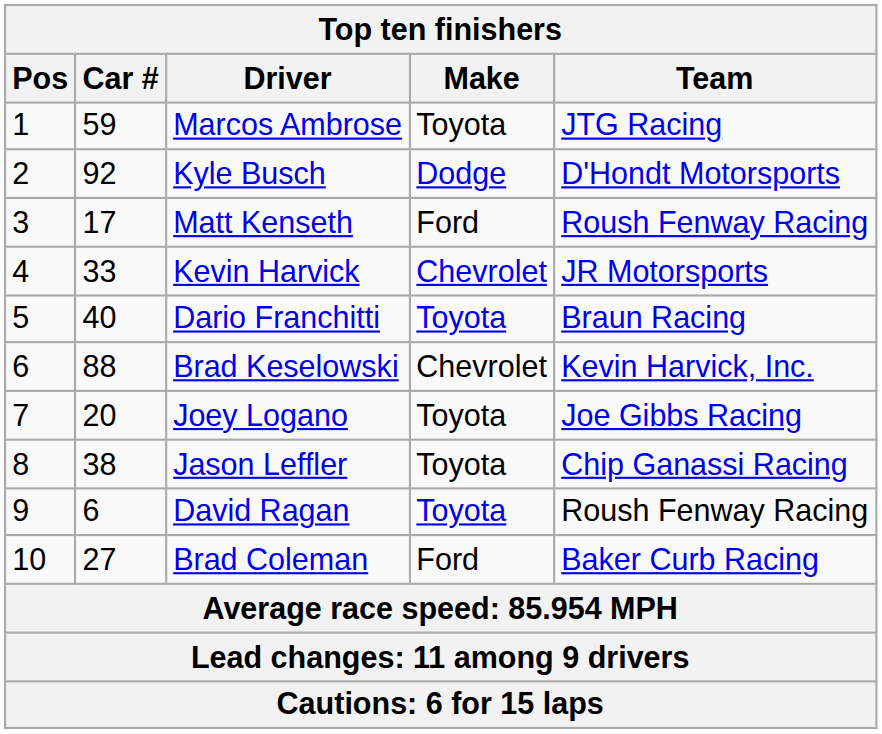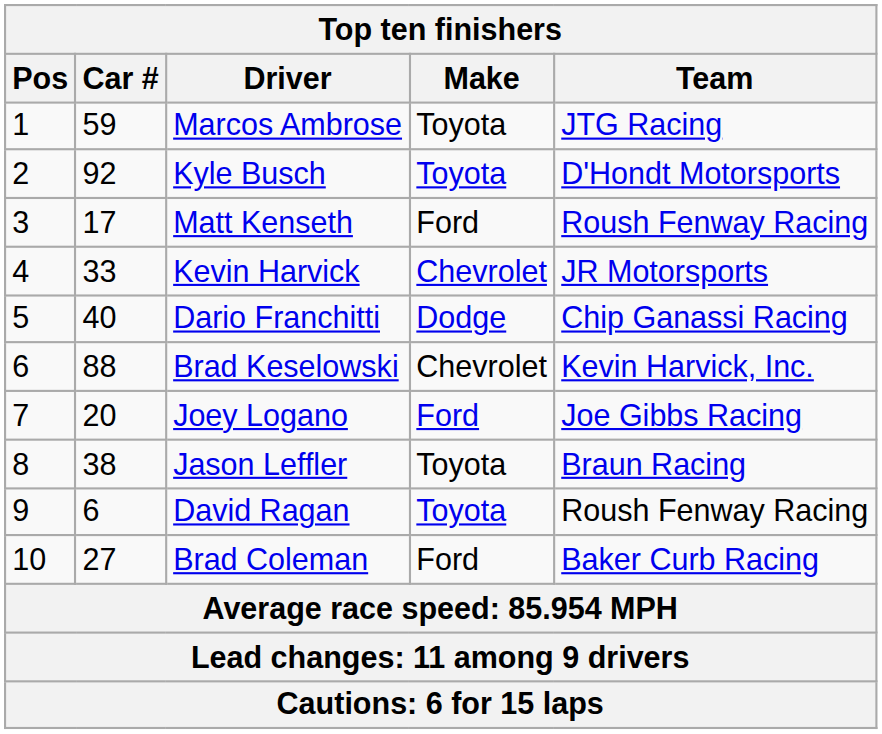 <table class="wikitable" style="font-size: 90%;">
 <tr>
 <th colspan=9>Top ten finishers</th>
 </tr>
 <tr>
 <th>Pos</th>
 <th>Car #</th>
 <th>Driver</th>
 <th>Make</th>
 <th>Team</th>
 </tr>
 <tr>
 <td>1</td>
 <td>59</td>
 <td><a href='#'>Marcos Ambrose</a></td>
 <td>Toyota</td>
 <td><a href='#'>JTG Racing</a></td>
 </tr>
 <tr>
 <td>2</td>
 <td>92</td>
 <td><a href='#'>Kyle Busch</a></td>
-<td><a href='#'>Dodge</a></td>
+<td><a href='#'>Toyota</a></td>
 <td><a href='#'>D'Hondt Motorsports</a></td>
 </tr>
 <tr>
 <td>3</td>
 <td>17</td>
 <td><a href='#'>Matt Kenseth</a></td>
 <td>Ford</td>
 <td><a href='#'>Roush Fenway Racing</a></td>
 </tr>
 <tr>
 <td>4</td>
 <td>33</td>
 <td><a href='#'>Kevin Harvick</a></td>
 <td><a href='#'>Chevrolet</a></td>
 <td><a href='#'>JR Motorsports</a></td>
 </tr>
 <tr>
 <td>5</td>
 <td>40</td>
 <td><a href='#'>Dario Franchitti</a></td>
-<td><a href='#'>Toyota</a></td>
-<td><a href='#'>Braun Racing</a></td>
+<td><a href='#'>Dodge</a></td>
+<td><a href='#'>Chip Ganassi Racing</a></td>
 </tr>
 <tr>
 <td>6</td>
 <td>88</td>
 <td><a href='#'>Brad Keselowski</a></td>
 <td>Chevrolet</td>
 <td><a href='#'>Kevin Harvick, Inc.</a></td>
 </tr>
 <tr>
 <td>7</td>
 <td>20</td>
 <td><a href='#'>Joey Logano</a></td>
-<td>Toyota</td>
+<td><a href='#'>Ford</a></td>
 <td><a href='#'>Joe Gibbs Racing</a></td>
 </tr>
 <tr>
 <td>8</td>
 <td>38</td>
 <td><a href='#'>Jason Leffler</a></td>
 <td>Toyota</td>
-<td><a href='#'>Chip Ganassi Racing</a></td>
+<td><a href='#'>Braun Racing</a></td>
 </tr>
 <tr>
 <td>9</td>
 <td>6</td>
 <td><a href='#'>David Ragan</a></td>
 <td><a href='#'>Toyota</a></td>
 <td>Roush Fenway Racing</td>
 </tr>
 <tr>
 <td>10</td>
 <td>27</td>
 <td><a href='#'>Brad Coleman</a></td>
 <td>Ford</td>
 <td><a href='#'>Baker Curb Racing</a></td>
 </tr>
 <tr>
 <th colspan=9>Average race speed: 85.954 MPH</th>
 </tr>
 <tr>
 <th colspan=9>Lead changes: 11 among 9 drivers</th>
 </tr>
 <tr>
 <th colspan=9>Cautions: 6 for 15 laps</th>
 </tr>
 </table>
